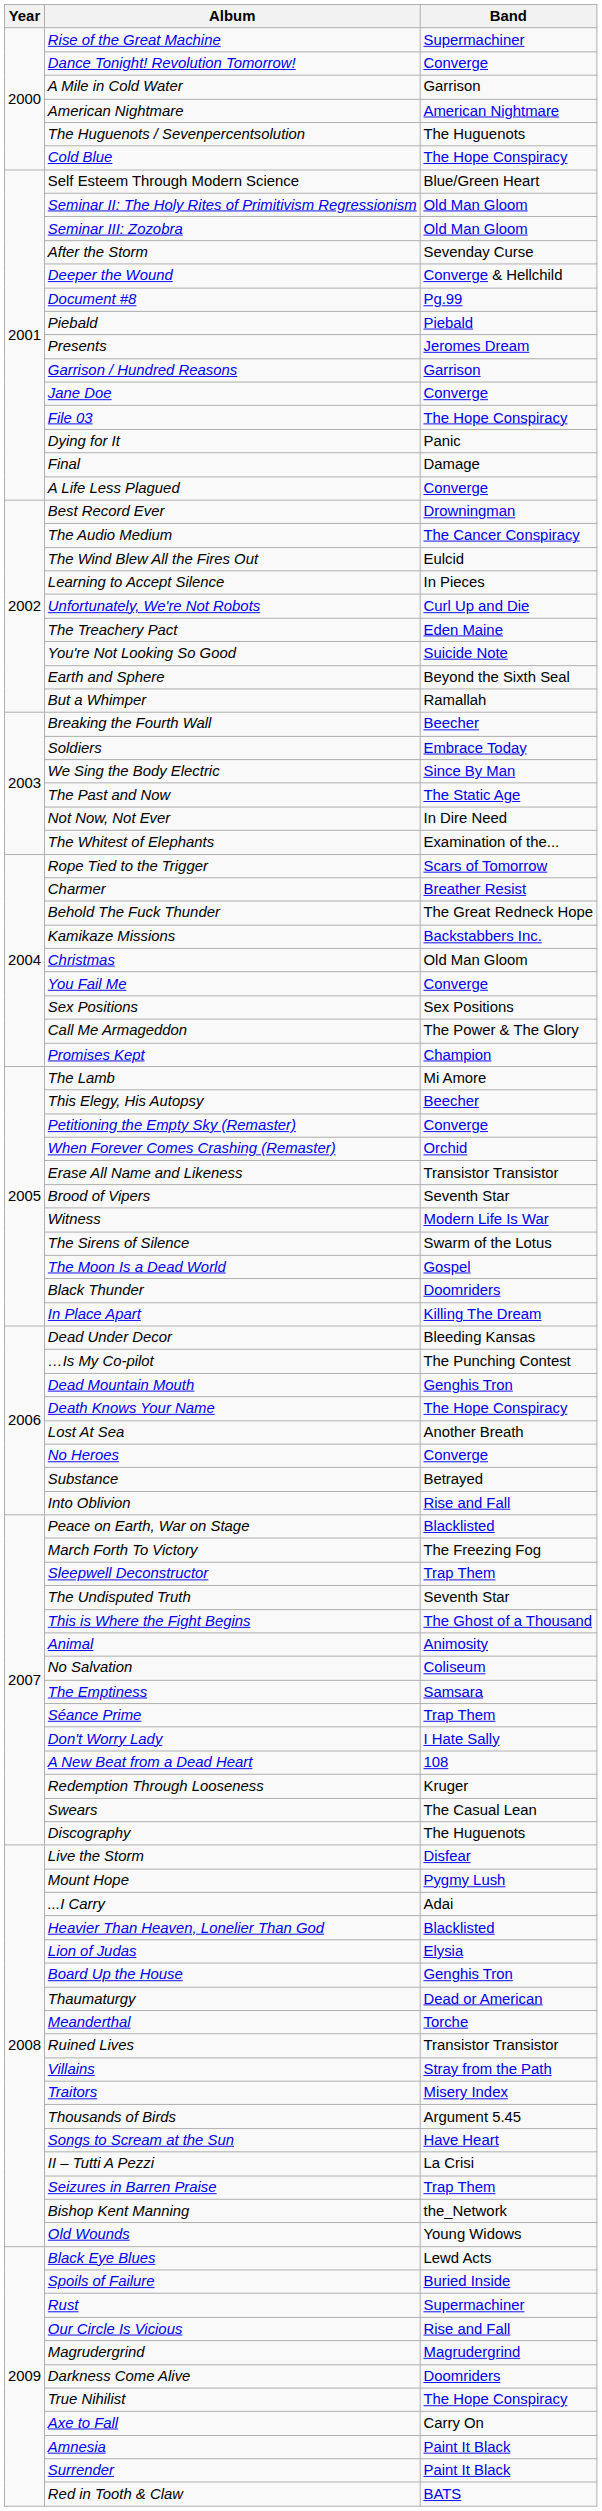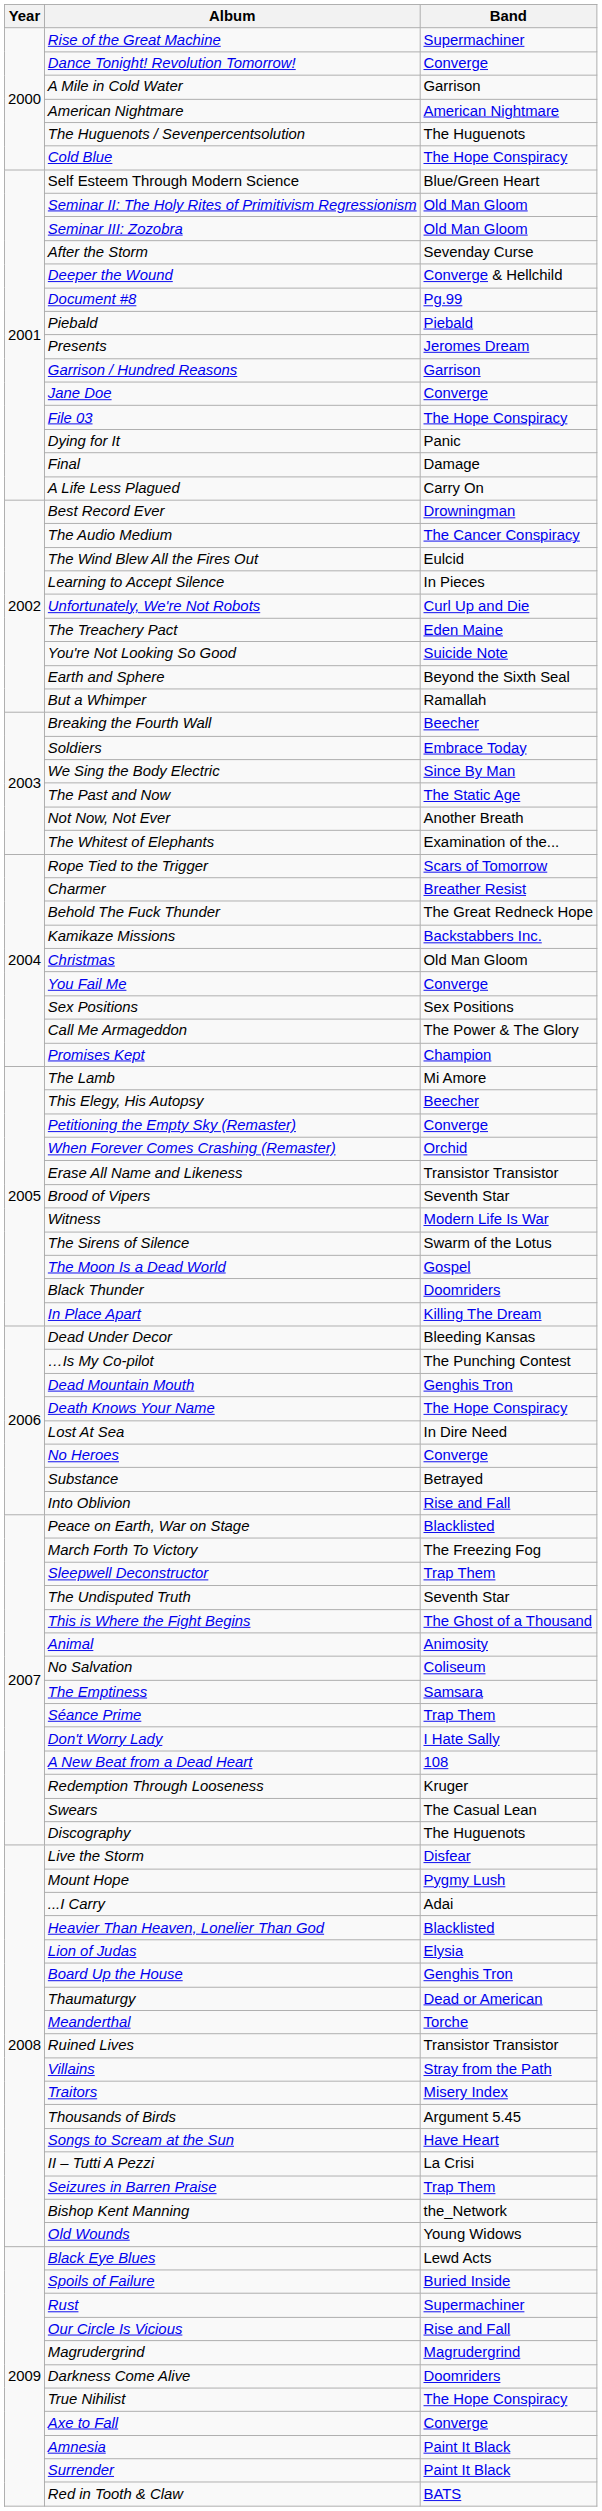 <table class="wikitable sortable">
 <tr>
 <th>Year</th>
 <th>Album</th>
 <th>Band</th>
 </tr>
 <tr>
 <td rowspan="6">2000</td>
 <td><em><a href='#'>Rise of the Great Machine</a></em></td>
 <td><a href='#'>Supermachiner</a></td>
 </tr>
 <tr>
 <td><em><a href='#'>Dance Tonight! Revolution Tomorrow!</a></em></td>
 <td><a href='#'>Converge</a></td>
 </tr>
 <tr>
 <td><em>A Mile in Cold Water</em></td>
 <td>Garrison</td>
 </tr>
 <tr>
 <td><em>American Nightmare</em></td>
 <td><a href='#'>American Nightmare</a></td>
 </tr>
 <tr>
 <td><em>The Huguenots / Sevenpercentsolution</em></td>
 <td>The Huguenots</td>
 </tr>
 <tr>
 <td><em><a href='#'>Cold Blue</a></em></td>
 <td><a href='#'>The Hope Conspiracy</a></td>
 </tr>
 <tr>
 <td rowspan="14">2001</td>
 <td>Self Esteem Through Modern Science</td>
 <td>Blue/Green Heart</td>
 </tr>
 <tr>
 <td><em><a href='#'>Seminar II: The Holy Rites of Primitivism Regressionism</a></em></td>
 <td><a href='#'>Old Man Gloom</a></td>
 </tr>
 <tr>
 <td><em><a href='#'>Seminar III: Zozobra</a></em></td>
 <td><a href='#'>Old Man Gloom</a></td>
 </tr>
 <tr>
 <td><em>After the Storm</em></td>
 <td>Sevenday Curse</td>
 </tr>
 <tr>
 <td><em><a href='#'>Deeper the Wound</a></em></td>
 <td><a href='#'>Converge</a> & Hellchild</td>
 </tr>
 <tr>
 <td><em><a href='#'>Document #8</a></em></td>
 <td><a href='#'>Pg.99</a></td>
 </tr>
 <tr>
 <td><em>Piebald</em></td>
 <td><a href='#'>Piebald</a></td>
 </tr>
 <tr>
 <td><em>Presents</em></td>
 <td><a href='#'>Jeromes Dream</a></td>
 </tr>
 <tr>
 <td><em><a href='#'>Garrison / Hundred Reasons</a></em></td>
 <td><a href='#'>Garrison</a></td>
 </tr>
 <tr>
 <td><em><a href='#'>Jane Doe</a></em></td>
 <td><a href='#'>Converge</a></td>
 </tr>
 <tr>
 <td><em><a href='#'>File 03</a></em></td>
 <td><a href='#'>The Hope Conspiracy</a></td>
 </tr>
 <tr>
 <td><em>Dying for It</em></td>
 <td>Panic</td>
 </tr>
 <tr>
 <td><em>Final</em></td>
 <td>Damage</td>
 </tr>
 <tr>
 <td><em>A Life Less Plagued</em></td>
-<td><a href='#'>Converge</a></td>
+<td>Carry On</td>
 </tr>
 <tr>
 <td rowspan="9">2002</td>
 <td><em>Best Record Ever</em></td>
 <td><a href='#'>Drowningman</a></td>
 </tr>
 <tr>
 <td><em>The Audio Medium</em></td>
 <td><a href='#'>The Cancer Conspiracy</a></td>
 </tr>
 <tr>
 <td><em>The Wind Blew All the Fires Out</em></td>
 <td>Eulcid</td>
 </tr>
 <tr>
 <td><em>Learning to Accept Silence</em></td>
 <td>In Pieces</td>
 </tr>
 <tr>
 <td><em><a href='#'>Unfortunately, We're Not Robots</a></em></td>
 <td><a href='#'>Curl Up and Die</a></td>
 </tr>
 <tr>
 <td><em>The Treachery Pact</em></td>
 <td><a href='#'>Eden Maine</a></td>
 </tr>
 <tr>
 <td><em>You're Not Looking So Good</em></td>
 <td><a href='#'>Suicide Note</a></td>
 </tr>
 <tr>
 <td><em>Earth and Sphere</em></td>
 <td>Beyond the Sixth Seal</td>
 </tr>
 <tr>
 <td><em>But a Whimper</em></td>
 <td>Ramallah</td>
 </tr>
 <tr>
 <td rowspan="6">2003</td>
 <td><em>Breaking the Fourth Wall</em></td>
 <td><a href='#'>Beecher</a></td>
 </tr>
 <tr>
 <td><em>Soldiers</em></td>
 <td><a href='#'>Embrace Today</a></td>
 </tr>
 <tr>
 <td><em>We Sing the Body Electric</em></td>
 <td><a href='#'>Since By Man</a></td>
 </tr>
 <tr>
 <td><em>The Past and Now</em></td>
 <td><a href='#'>The Static Age</a></td>
 </tr>
 <tr>
 <td><em>Not Now, Not Ever</em></td>
-<td>In Dire Need</td>
+<td>Another Breath</td>
 </tr>
 <tr>
 <td><em>The Whitest of Elephants</em></td>
 <td>Examination of the...</td>
 </tr>
 <tr>
 <td rowspan="9">2004</td>
 <td><em>Rope Tied to the Trigger</em></td>
 <td><a href='#'>Scars of Tomorrow</a></td>
 </tr>
 <tr>
 <td><em>Charmer</em></td>
 <td><a href='#'>Breather Resist</a></td>
 </tr>
 <tr>
 <td><em>Behold The Fuck Thunder</em></td>
 <td>The Great Redneck Hope</td>
 </tr>
 <tr>
 <td><em>Kamikaze Missions</em></td>
 <td><a href='#'>Backstabbers Inc.</a></td>
 </tr>
 <tr>
 <td><em><a href='#'>Christmas</a></em></td>
 <td>Old Man Gloom</td>
 </tr>
 <tr>
 <td><em><a href='#'>You Fail Me</a></em></td>
 <td><a href='#'>Converge</a></td>
 </tr>
 <tr>
 <td><em>Sex Positions</em></td>
 <td>Sex Positions</td>
 </tr>
 <tr>
 <td><em>Call Me Armageddon</em></td>
 <td>The Power & The Glory</td>
 </tr>
 <tr>
 <td><em><a href='#'>Promises Kept</a></em></td>
 <td><a href='#'>Champion</a></td>
 </tr>
 <tr>
 <td rowspan="11">2005</td>
 <td><em>The Lamb</em></td>
 <td>Mi Amore</td>
 </tr>
 <tr>
 <td><em>This Elegy, His Autopsy</em></td>
 <td><a href='#'>Beecher</a></td>
 </tr>
 <tr>
 <td><em><a href='#'>Petitioning the Empty Sky (Remaster)</a></em></td>
 <td><a href='#'>Converge</a></td>
 </tr>
 <tr>
 <td><em><a href='#'>When Forever Comes Crashing (Remaster)</a></em></td>
 <td><a href='#'>Orchid</a></td>
 </tr>
 <tr>
 <td><em>Erase All Name and Likeness</em></td>
 <td>Transistor Transistor</td>
 </tr>
 <tr>
 <td><em>Brood of Vipers</em></td>
 <td>Seventh Star</td>
 </tr>
 <tr>
 <td><em>Witness</em></td>
 <td><a href='#'>Modern Life Is War</a></td>
 </tr>
 <tr>
 <td><em>The Sirens of Silence</em></td>
 <td>Swarm of the Lotus</td>
 </tr>
 <tr>
 <td><em><a href='#'>The Moon Is a Dead World</a></em></td>
 <td><a href='#'>Gospel</a></td>
 </tr>
 <tr>
 <td><em>Black Thunder</em></td>
 <td><a href='#'>Doomriders</a></td>
 </tr>
 <tr>
 <td><em><a href='#'>In Place Apart</a></em></td>
 <td><a href='#'>Killing The Dream</a></td>
 </tr>
 <tr>
 <td rowspan="8">2006</td>
 <td><em>Dead Under Decor</em></td>
 <td>Bleeding Kansas</td>
 </tr>
 <tr>
 <td><em>…Is My Co-pilot</em></td>
 <td>The Punching Contest</td>
 </tr>
 <tr>
 <td><em><a href='#'>Dead Mountain Mouth</a></em></td>
 <td><a href='#'>Genghis Tron</a></td>
 </tr>
 <tr>
 <td><em><a href='#'>Death Knows Your Name</a></em></td>
 <td><a href='#'>The Hope Conspiracy</a></td>
 </tr>
 <tr>
 <td><em>Lost At Sea</em></td>
-<td>Another Breath</td>
+<td>In Dire Need</td>
 </tr>
 <tr>
 <td><em><a href='#'>No Heroes</a></em></td>
 <td><a href='#'>Converge</a></td>
 </tr>
 <tr>
 <td><em>Substance</em></td>
 <td>Betrayed</td>
 </tr>
 <tr>
 <td><em>Into Oblivion</em></td>
 <td><a href='#'>Rise and Fall</a></td>
 </tr>
 <tr>
 <td rowspan="14">2007</td>
 <td><em>Peace on Earth, War on Stage</em></td>
 <td><a href='#'>Blacklisted</a></td>
 </tr>
 <tr>
 <td><em>March Forth To Victory</em></td>
 <td>The Freezing Fog</td>
 </tr>
 <tr>
 <td><em><a href='#'>Sleepwell Deconstructor</a></em></td>
 <td><a href='#'>Trap Them</a></td>
 </tr>
 <tr>
 <td><em>The Undisputed Truth</em></td>
 <td>Seventh Star</td>
 </tr>
 <tr>
 <td><em><a href='#'>This is Where the Fight Begins</a></em></td>
 <td><a href='#'>The Ghost of a Thousand</a></td>
 </tr>
 <tr>
 <td><em><a href='#'>Animal</a></em></td>
 <td><a href='#'>Animosity</a></td>
 </tr>
 <tr>
 <td><em>No Salvation</em></td>
 <td><a href='#'>Coliseum</a></td>
 </tr>
 <tr>
 <td><em><a href='#'>The Emptiness</a></em></td>
 <td><a href='#'>Samsara</a></td>
 </tr>
 <tr>
 <td><em><a href='#'>Séance Prime</a></em></td>
 <td><a href='#'>Trap Them</a></td>
 </tr>
 <tr>
 <td><em><a href='#'>Don't Worry Lady</a></em></td>
 <td><a href='#'>I Hate Sally</a></td>
 </tr>
 <tr>
 <td><em><a href='#'>A New Beat from a Dead Heart</a></em></td>
 <td><a href='#'>108</a></td>
 </tr>
 <tr>
 <td><em>Redemption Through Looseness</em></td>
 <td>Kruger</td>
 </tr>
 <tr>
 <td><em>Swears</em></td>
 <td>The Casual Lean</td>
 </tr>
 <tr>
 <td><em>Discography</em></td>
 <td>The Huguenots</td>
 </tr>
 <tr>
 <td rowspan="17">2008</td>
 <td><em>Live the Storm</em></td>
 <td><a href='#'>Disfear</a></td>
 </tr>
 <tr>
 <td><em>Mount Hope</em></td>
 <td><a href='#'>Pygmy Lush</a></td>
 </tr>
 <tr>
 <td><em>...I Carry</em></td>
 <td>Adai</td>
 </tr>
 <tr>
 <td><em><a href='#'>Heavier Than Heaven, Lonelier Than God</a></em></td>
 <td><a href='#'>Blacklisted</a></td>
 </tr>
 <tr>
 <td><em><a href='#'>Lion of Judas</a></em></td>
 <td><a href='#'>Elysia</a></td>
 </tr>
 <tr>
 <td><em><a href='#'>Board Up the House</a></em></td>
 <td><a href='#'>Genghis Tron</a></td>
 </tr>
 <tr>
 <td><em>Thaumaturgy</em></td>
 <td><a href='#'>Dead or American</a></td>
 </tr>
 <tr>
 <td><em><a href='#'>Meanderthal</a></em></td>
 <td><a href='#'>Torche</a></td>
 </tr>
 <tr>
 <td><em>Ruined Lives</em></td>
 <td>Transistor Transistor</td>
 </tr>
 <tr>
 <td><em><a href='#'>Villains</a></em></td>
 <td><a href='#'>Stray from the Path</a></td>
 </tr>
 <tr>
 <td><em><a href='#'>Traitors</a></em></td>
 <td><a href='#'>Misery Index</a></td>
 </tr>
 <tr>
 <td><em>Thousands of Birds</em></td>
 <td>Argument 5.45</td>
 </tr>
 <tr>
 <td><em><a href='#'>Songs to Scream at the Sun</a></em></td>
 <td><a href='#'>Have Heart</a></td>
 </tr>
 <tr>
 <td><em>II – Tutti A Pezzi</em></td>
 <td>La Crisi</td>
 </tr>
 <tr>
 <td><em><a href='#'>Seizures in Barren Praise</a></em></td>
 <td><a href='#'>Trap Them</a></td>
 </tr>
 <tr>
 <td><em>Bishop Kent Manning</em></td>
 <td>the_Network</td>
 </tr>
 <tr>
 <td><em><a href='#'>Old Wounds</a></em></td>
 <td>Young Widows</td>
 </tr>
 <tr>
 <td rowspan="11">2009</td>
 <td><em><a href='#'>Black Eye Blues</a></em></td>
 <td>Lewd Acts</td>
 </tr>
 <tr>
 <td><em><a href='#'>Spoils of Failure</a></em></td>
 <td><a href='#'>Buried Inside</a></td>
 </tr>
 <tr>
 <td><em><a href='#'>Rust</a></em></td>
 <td><a href='#'>Supermachiner</a></td>
 </tr>
 <tr>
 <td><em><a href='#'>Our Circle Is Vicious</a></em></td>
 <td><a href='#'>Rise and Fall</a></td>
 </tr>
 <tr>
 <td><em>Magrudergrind</em></td>
 <td><a href='#'>Magrudergrind</a></td>
 </tr>
 <tr>
 <td><em>Darkness Come Alive</em></td>
 <td><a href='#'>Doomriders</a></td>
 </tr>
 <tr>
 <td><em>True Nihilist</em></td>
 <td><a href='#'>The Hope Conspiracy</a></td>
 </tr>
 <tr>
 <td><em><a href='#'>Axe to Fall</a></em></td>
-<td>Carry On</td>
+<td><a href='#'>Converge</a></td>
 </tr>
 <tr>
 <td><em><a href='#'>Amnesia</a></em></td>
 <td><a href='#'>Paint It Black</a></td>
 </tr>
 <tr>
 <td><em><a href='#'>Surrender</a></em></td>
 <td><a href='#'>Paint It Black</a></td>
 </tr>
 <tr>
 <td><em>Red in Tooth & Claw</em></td>
 <td><a href='#'>BATS</a></td>
 </tr>
 </table>
